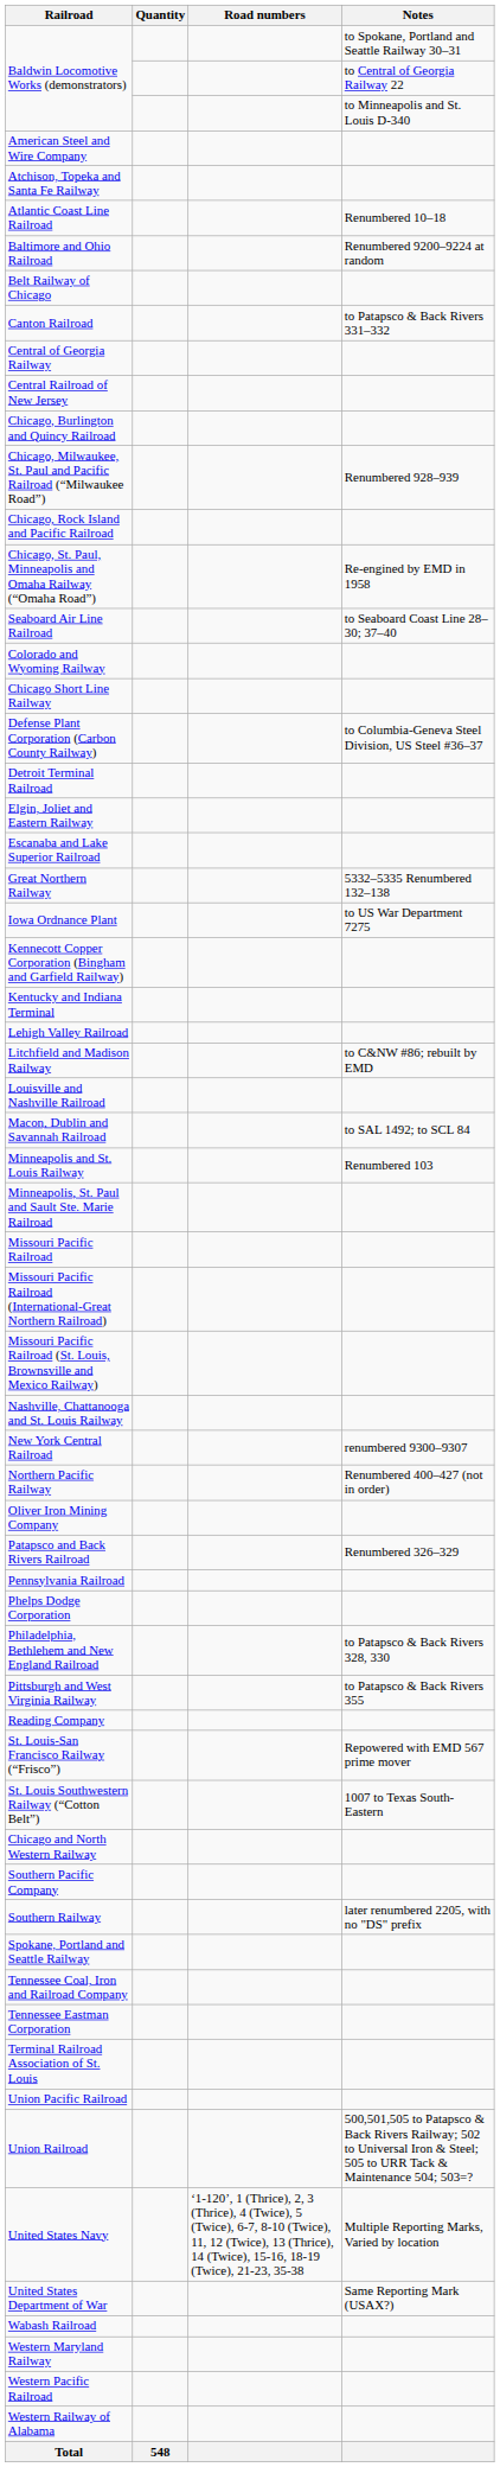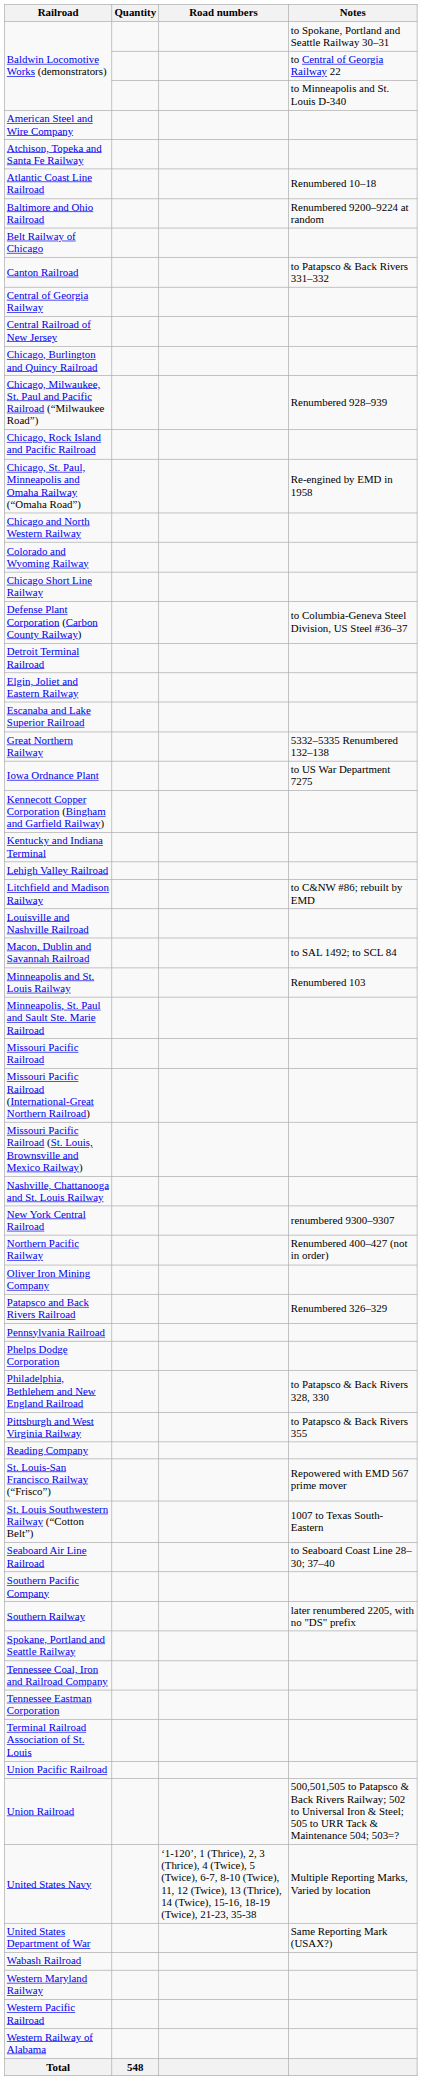 <table class="wikitable">
 <tr>
 <th bgcolor=#cc9966>Railroad</th>
 <th bgcolor=#cc9966>Quantity</th>
 <th bgcolor=#cc9966>Road numbers</th>
 <th bgcolor=#cc9966>Notes</th>
 </tr>
 <tr>
 <td rowspan=3><a href='#'>Baldwin Locomotive Works</a> (demonstrators)</td>
 <td></td>
 <td></td>
 <td>to Spokane, Portland and Seattle Railway 30–31</td>
 </tr>
 <tr>
 <td></td>
 <td></td>
 <td>to <a href='#'>Central of Georgia Railway</a> 22</td>
 </tr>
 <tr>
 <td></td>
 <td></td>
 <td>to Minneapolis and St. Louis D-340</td>
 </tr>
 <tr>
 <td><a href='#'>American Steel and Wire Company</a></td>
 <td></td>
 <td></td>
 <td></td>
 </tr>
 <tr>
 <td><a href='#'>Atchison, Topeka and Santa Fe Railway</a></td>
 <td></td>
 <td></td>
 <td></td>
 </tr>
 <tr>
 <td><a href='#'>Atlantic Coast Line Railroad</a></td>
 <td></td>
 <td></td>
 <td>Renumbered 10–18</td>
 </tr>
 <tr>
 <td><a href='#'>Baltimore and Ohio Railroad</a></td>
 <td></td>
 <td></td>
 <td>Renumbered 9200–9224 at random</td>
 </tr>
 <tr>
 <td><a href='#'>Belt Railway of Chicago</a></td>
 <td></td>
 <td></td>
 <td></td>
 </tr>
 <tr>
 <td><a href='#'>Canton Railroad</a></td>
 <td></td>
 <td></td>
 <td>to Patapsco & Back Rivers 331–332</td>
 </tr>
 <tr>
 <td><a href='#'>Central of Georgia Railway</a></td>
 <td></td>
 <td></td>
 <td></td>
 </tr>
 <tr>
 <td><a href='#'>Central Railroad of New Jersey</a></td>
 <td></td>
 <td></td>
 <td></td>
 </tr>
 <tr>
 <td><a href='#'>Chicago, Burlington and Quincy Railroad</a></td>
 <td></td>
 <td></td>
 <td></td>
 </tr>
 <tr>
 <td><a href='#'>Chicago, Milwaukee, St. Paul and Pacific Railroad</a> (“Milwaukee Road”)</td>
 <td></td>
 <td></td>
 <td>Renumbered 928–939</td>
 </tr>
 <tr>
 <td><a href='#'>Chicago, Rock Island and Pacific Railroad</a></td>
 <td></td>
 <td></td>
 <td></td>
 </tr>
 <tr>
 <td><a href='#'>Chicago, St. Paul, Minneapolis and Omaha Railway</a> (“Omaha Road”)</td>
 <td></td>
 <td></td>
 <td>Re-engined by EMD in 1958</td>
 </tr>
 <tr>
-<td><a href='#'>Seaboard Air Line Railroad</a></td>
+<td><a href='#'>Chicago and North Western Railway</a></td>
 <td></td>
 <td></td>
-<td>to Seaboard Coast Line 28–30; 37–40</td>
+<td></td>
 </tr>
 <tr>
 <td><a href='#'>Colorado and Wyoming Railway</a></td>
 <td></td>
 <td></td>
 <td></td>
 </tr>
 <tr>
 <td><a href='#'>Chicago Short Line Railway</a></td>
 <td></td>
 <td></td>
 <td></td>
 </tr>
 <tr>
 <td><a href='#'>Defense Plant Corporation</a> (<a href='#'>Carbon County Railway</a>)</td>
 <td></td>
 <td></td>
 <td>to Columbia-Geneva Steel Division, US Steel #36–37</td>
 </tr>
 <tr>
 <td><a href='#'>Detroit Terminal Railroad</a></td>
 <td></td>
 <td></td>
 <td></td>
 </tr>
 <tr>
 <td><a href='#'>Elgin, Joliet and Eastern Railway</a></td>
 <td></td>
 <td></td>
 <td></td>
 </tr>
 <tr>
 <td><a href='#'>Escanaba and Lake Superior Railroad</a></td>
 <td></td>
 <td></td>
 <td></td>
 </tr>
 <tr>
 <td><a href='#'>Great Northern Railway</a></td>
 <td></td>
 <td></td>
 <td>5332–5335 Renumbered 132–138</td>
 </tr>
 <tr>
 <td><a href='#'>Iowa Ordnance Plant</a></td>
 <td></td>
 <td></td>
 <td>to US War Department 7275</td>
 </tr>
 <tr>
 <td><a href='#'>Kennecott Copper Corporation</a> (<a href='#'>Bingham and Garfield Railway</a>)</td>
 <td></td>
 <td></td>
 <td></td>
 </tr>
 <tr>
 <td><a href='#'>Kentucky and Indiana Terminal</a></td>
 <td></td>
 <td></td>
 <td></td>
 </tr>
 <tr>
 <td><a href='#'>Lehigh Valley Railroad</a></td>
 <td></td>
 <td></td>
 <td></td>
 </tr>
 <tr>
 <td><a href='#'>Litchfield and Madison Railway</a></td>
 <td></td>
 <td></td>
 <td>to C&NW #86; rebuilt by EMD</td>
 </tr>
 <tr>
 <td><a href='#'>Louisville and Nashville Railroad</a></td>
 <td></td>
 <td></td>
 <td></td>
 </tr>
 <tr>
 <td><a href='#'>Macon, Dublin and Savannah Railroad</a></td>
 <td></td>
 <td></td>
 <td>to SAL 1492; to SCL 84</td>
 </tr>
 <tr>
 <td><a href='#'>Minneapolis and St. Louis Railway</a></td>
 <td></td>
 <td></td>
 <td>Renumbered 103</td>
 </tr>
 <tr>
 <td><a href='#'>Minneapolis, St. Paul and Sault Ste. Marie Railroad</a></td>
 <td></td>
 <td></td>
 <td></td>
 </tr>
 <tr>
 <td><a href='#'>Missouri Pacific Railroad</a></td>
 <td></td>
 <td></td>
 <td></td>
 </tr>
 <tr>
 <td><a href='#'>Missouri Pacific Railroad</a> (<a href='#'>International-Great Northern Railroad</a>)</td>
 <td></td>
 <td></td>
 <td></td>
 </tr>
 <tr>
 <td><a href='#'>Missouri Pacific Railroad</a> (<a href='#'>St. Louis, Brownsville and Mexico Railway</a>)</td>
 <td></td>
 <td></td>
 <td></td>
 </tr>
 <tr>
 <td><a href='#'>Nashville, Chattanooga and St. Louis Railway</a></td>
 <td></td>
 <td></td>
 <td></td>
 </tr>
 <tr>
 <td><a href='#'>New York Central Railroad</a></td>
 <td></td>
 <td></td>
 <td>renumbered 9300–9307</td>
 </tr>
 <tr>
 <td><a href='#'>Northern Pacific Railway</a></td>
 <td></td>
 <td></td>
 <td>Renumbered 400–427 (not in order)</td>
 </tr>
 <tr>
 <td><a href='#'>Oliver Iron Mining Company</a></td>
 <td></td>
 <td></td>
 <td></td>
 </tr>
 <tr>
 <td><a href='#'>Patapsco and Back Rivers Railroad</a></td>
 <td></td>
 <td></td>
 <td>Renumbered 326–329</td>
 </tr>
 <tr>
 <td><a href='#'>Pennsylvania Railroad</a></td>
 <td></td>
 <td></td>
 <td></td>
 </tr>
 <tr>
 <td><a href='#'>Phelps Dodge Corporation</a></td>
 <td></td>
 <td></td>
 <td></td>
 </tr>
 <tr>
 <td><a href='#'>Philadelphia, Bethlehem and New England Railroad</a></td>
 <td></td>
 <td></td>
 <td>to Patapsco & Back Rivers 328, 330</td>
 </tr>
 <tr>
 <td><a href='#'>Pittsburgh and West Virginia Railway</a></td>
 <td></td>
 <td></td>
 <td>to Patapsco & Back Rivers 355</td>
 </tr>
 <tr>
 <td><a href='#'>Reading Company</a></td>
 <td></td>
 <td></td>
 <td></td>
 </tr>
 <tr>
 <td><a href='#'>St. Louis-San Francisco Railway</a> (“Frisco”)</td>
 <td></td>
 <td></td>
 <td>Repowered with EMD 567 prime mover</td>
 </tr>
 <tr>
 <td><a href='#'>St. Louis Southwestern Railway</a> (“Cotton Belt”)</td>
 <td></td>
 <td></td>
 <td>1007 to Texas South-Eastern</td>
 </tr>
 <tr>
-<td><a href='#'>Chicago and North Western Railway</a></td>
+<td><a href='#'>Seaboard Air Line Railroad</a></td>
 <td></td>
 <td></td>
-<td></td>
+<td>to Seaboard Coast Line 28–30; 37–40</td>
 </tr>
 <tr>
 <td><a href='#'>Southern Pacific Company</a></td>
 <td></td>
 <td></td>
 <td></td>
 </tr>
 <tr>
 <td><a href='#'>Southern Railway</a></td>
 <td></td>
 <td></td>
 <td>later renumbered 2205, with no "DS" prefix</td>
 </tr>
 <tr>
 <td><a href='#'>Spokane, Portland and Seattle Railway</a></td>
 <td></td>
 <td></td>
 <td></td>
 </tr>
 <tr>
 <td><a href='#'>Tennessee Coal, Iron and Railroad Company</a></td>
 <td></td>
 <td></td>
 <td></td>
 </tr>
 <tr>
 <td><a href='#'>Tennessee Eastman Corporation</a></td>
 <td></td>
 <td></td>
 <td></td>
 </tr>
 <tr>
 <td><a href='#'>Terminal Railroad Association of St. Louis</a></td>
 <td></td>
 <td></td>
 <td></td>
 </tr>
 <tr>
 <td><a href='#'>Union Pacific Railroad</a></td>
 <td></td>
 <td></td>
 <td></td>
 </tr>
 <tr>
 <td><a href='#'>Union Railroad</a></td>
 <td></td>
 <td></td>
 <td>500,501,505 to Patapsco & Back Rivers Railway; 502 to Universal Iron & Steel; 505 to URR Tack & Maintenance 504; 503=?</td>
 </tr>
 <tr>
 <td><a href='#'>United States Navy</a></td>
 <td></td>
 <td>‘1-120’, 1 (Thrice), 2, 3 (Thrice), 4 (Twice), 5 (Twice), 6-7, 8-10 (Twice), 11, 12 (Twice), 13 (Thrice), 14 (Twice), 15-16, 18-19 (Twice), 21-23, 35-38</td>
 <td>Multiple Reporting Marks, Varied by location</td>
 </tr>
 <tr>
 <td><a href='#'>United States Department of War</a></td>
 <td></td>
 <td></td>
 <td>Same Reporting Mark (USAX?)</td>
 </tr>
 <tr>
 <td><a href='#'>Wabash Railroad</a></td>
 <td></td>
 <td></td>
 <td></td>
 </tr>
 <tr>
 <td><a href='#'>Western Maryland Railway</a></td>
 <td></td>
 <td></td>
 <td></td>
 </tr>
 <tr>
 <td><a href='#'>Western Pacific Railroad</a></td>
 <td></td>
 <td></td>
 <td></td>
 </tr>
 <tr>
 <td><a href='#'>Western Railway of Alabama</a></td>
 <td></td>
 <td></td>
 <td></td>
 </tr>
 <tr>
 <th>Total</th>
 <th>548</th>
 <th></th>
 <th></th>
 </tr>
 </table>
